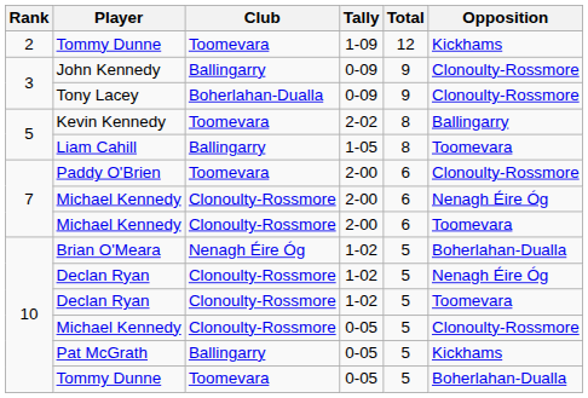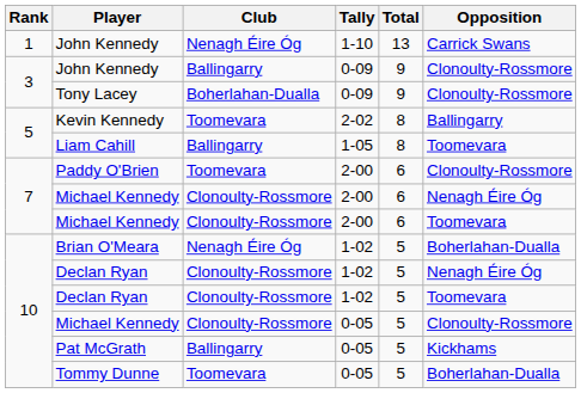 <table class="wikitable">
 <tr>
 <th>Rank</th>
 <th>Player</th>
 <th>Club</th>
 <th>Tally</th>
 <th>Total</th>
 <th>Opposition</th>
 </tr>
 <tr>
-<td rowspan="1" style="text-align:center;">2</td>
-<td><a href='#'>Tommy Dunne</a></td>
-<td><a href='#'>Toomevara</a></td>
-<td align=center>1-09</td>
-<td align=center>12</td>
-<td><a href='#'>Kickhams</a></td>
+<td rowspan="1" style="text-align:center;">1</td>
+<td>John Kennedy</td>
+<td><a href='#'>Nenagh Éire Óg</a></td>
+<td align=center>1-10</td>
+<td align=center>13</td>
+<td><a href='#'>Carrick Swans</a></td>
 </tr>
 <tr>
 <td rowspan="2" style="text-align:center;">3</td>
 <td>John Kennedy</td>
 <td><a href='#'>Ballingarry</a></td>
 <td align=center>0-09</td>
 <td align=center>9</td>
 <td><a href='#'>Clonoulty-Rossmore</a></td>
 </tr>
 <tr>
 <td>Tony Lacey</td>
 <td><a href='#'>Boherlahan-Dualla</a></td>
 <td align=center>0-09</td>
 <td align=center>9</td>
 <td><a href='#'>Clonoulty-Rossmore</a></td>
 </tr>
 <tr>
 <td rowspan="2" style="text-align:center;">5</td>
 <td>Kevin Kennedy</td>
 <td><a href='#'>Toomevara</a></td>
 <td align=center>2-02</td>
 <td align=center>8</td>
 <td><a href='#'>Ballingarry</a></td>
 </tr>
 <tr>
 <td><a href='#'>Liam Cahill</a></td>
 <td><a href='#'>Ballingarry</a></td>
 <td align=center>1-05</td>
 <td align=center>8</td>
 <td><a href='#'>Toomevara</a></td>
 </tr>
 <tr>
 <td rowspan="3" style="text-align:center;">7</td>
 <td><a href='#'>Paddy O'Brien</a></td>
 <td><a href='#'>Toomevara</a></td>
 <td align=center>2-00</td>
 <td align=center>6</td>
 <td><a href='#'>Clonoulty-Rossmore</a></td>
 </tr>
 <tr>
 <td><a href='#'>Michael Kennedy</a></td>
 <td><a href='#'>Clonoulty-Rossmore</a></td>
 <td align=center>2-00</td>
 <td align=center>6</td>
 <td><a href='#'>Nenagh Éire Óg</a></td>
 </tr>
 <tr>
 <td><a href='#'>Michael Kennedy</a></td>
 <td><a href='#'>Clonoulty-Rossmore</a></td>
 <td align=center>2-00</td>
 <td align=center>6</td>
 <td><a href='#'>Toomevara</a></td>
 </tr>
 <tr>
 <td rowspan="6" style="text-align:center;">10</td>
 <td><a href='#'>Brian O'Meara</a></td>
 <td><a href='#'>Nenagh Éire Óg</a></td>
 <td align=center>1-02</td>
 <td align=center>5</td>
 <td><a href='#'>Boherlahan-Dualla</a></td>
 </tr>
 <tr>
 <td><a href='#'>Declan Ryan</a></td>
 <td><a href='#'>Clonoulty-Rossmore</a></td>
 <td align=center>1-02</td>
 <td align=center>5</td>
 <td><a href='#'>Nenagh Éire Óg</a></td>
 </tr>
 <tr>
 <td><a href='#'>Declan Ryan</a></td>
 <td><a href='#'>Clonoulty-Rossmore</a></td>
 <td align=center>1-02</td>
 <td align=center>5</td>
 <td><a href='#'>Toomevara</a></td>
 </tr>
 <tr>
 <td><a href='#'>Michael Kennedy</a></td>
 <td><a href='#'>Clonoulty-Rossmore</a></td>
 <td align=center>0-05</td>
 <td align=center>5</td>
 <td><a href='#'>Clonoulty-Rossmore</a></td>
 </tr>
 <tr>
 <td><a href='#'>Pat McGrath</a></td>
 <td><a href='#'>Ballingarry</a></td>
 <td align=center>0-05</td>
 <td align=center>5</td>
 <td><a href='#'>Kickhams</a></td>
 </tr>
 <tr>
 <td><a href='#'>Tommy Dunne</a></td>
 <td><a href='#'>Toomevara</a></td>
 <td align=center>0-05</td>
 <td align=center>5</td>
 <td><a href='#'>Boherlahan-Dualla</a></td>
 </tr>
 </table>
